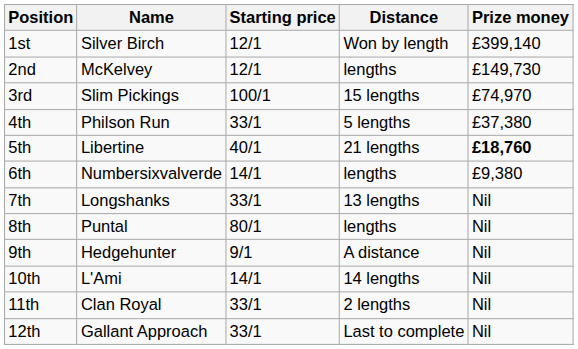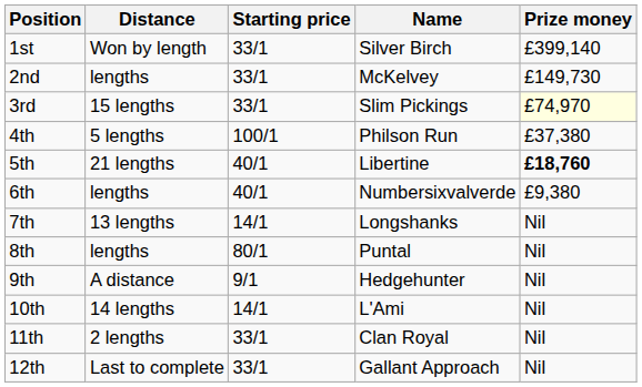 <table class="wikitable sortable">
 <tr>
 <th>Position</th>
+<th>Distance</th>
+<th>Starting price</th>
 <th>Name</th>
-<th>Starting price</th>
-<th>Distance</th>
 <th>Prize money</th>
 </tr>
 <tr>
 <td>1st</td>
+<td>Won by  length</td>
+<td>33/1</td>
 <td>Silver Birch</td>
-<td>12/1</td>
-<td>Won by  length</td>
 <td>£399,140</td>
 </tr>
 <tr>
 <td>2nd</td>
+<td> lengths</td>
+<td>33/1</td>
 <td>McKelvey</td>
-<td>12/1</td>
-<td> lengths</td>
 <td>£149,730</td>
 </tr>
 <tr>
 <td>3rd</td>
+<td>15 lengths</td>
+<td>33/1</td>
 <td>Slim Pickings</td>
-<td>100/1</td>
-<td>15 lengths</td>
-<td>£74,970</td>
+<td style="background: lightyellow;">£74,970</td>
 </tr>
 <tr>
 <td>4th</td>
+<td>5 lengths</td>
+<td>100/1</td>
 <td>Philson Run</td>
-<td>33/1</td>
-<td>5 lengths</td>
 <td>£37,380</td>
 </tr>
 <tr>
 <td>5th</td>
+<td>21 lengths</td>
+<td>40/1</td>
 <td>Libertine</td>
-<td>40/1</td>
-<td>21 lengths</td>
 <td><strong>£18,760</strong></td>
 </tr>
 <tr>
 <td>6th</td>
+<td> lengths</td>
+<td>40/1</td>
 <td>Numbersixvalverde</td>
-<td>14/1</td>
-<td> lengths</td>
 <td>£9,380</td>
 </tr>
 <tr>
 <td>7th</td>
+<td>13 lengths</td>
+<td>14/1</td>
 <td>Longshanks</td>
-<td>33/1</td>
-<td>13 lengths</td>
 <td>Nil</td>
 </tr>
 <tr>
 <td>8th</td>
+<td> lengths</td>
+<td>80/1</td>
 <td>Puntal</td>
-<td>80/1</td>
-<td> lengths</td>
 <td>Nil</td>
 </tr>
 <tr>
 <td>9th</td>
+<td>A distance</td>
+<td>9/1</td>
 <td>Hedgehunter</td>
-<td>9/1</td>
-<td>A distance</td>
 <td>Nil</td>
 </tr>
 <tr>
 <td>10th</td>
+<td>14 lengths</td>
+<td>14/1</td>
 <td>L'Ami</td>
-<td>14/1</td>
-<td>14 lengths</td>
 <td>Nil</td>
 </tr>
 <tr>
 <td>11th</td>
+<td>2 lengths</td>
+<td>33/1</td>
 <td>Clan Royal</td>
-<td>33/1</td>
-<td>2 lengths</td>
 <td>Nil</td>
 </tr>
 <tr>
 <td>12th</td>
+<td>Last to complete</td>
+<td>33/1</td>
 <td>Gallant Approach</td>
-<td>33/1</td>
-<td>Last to complete</td>
 <td>Nil</td>
 </tr>
 </table>
